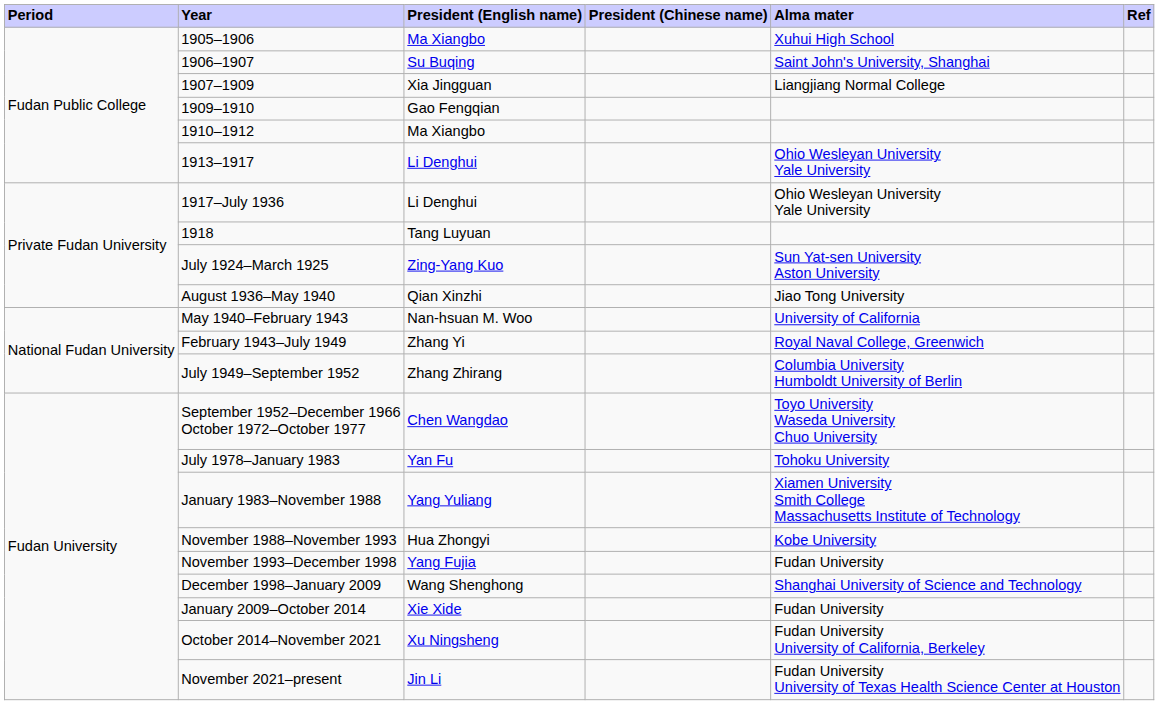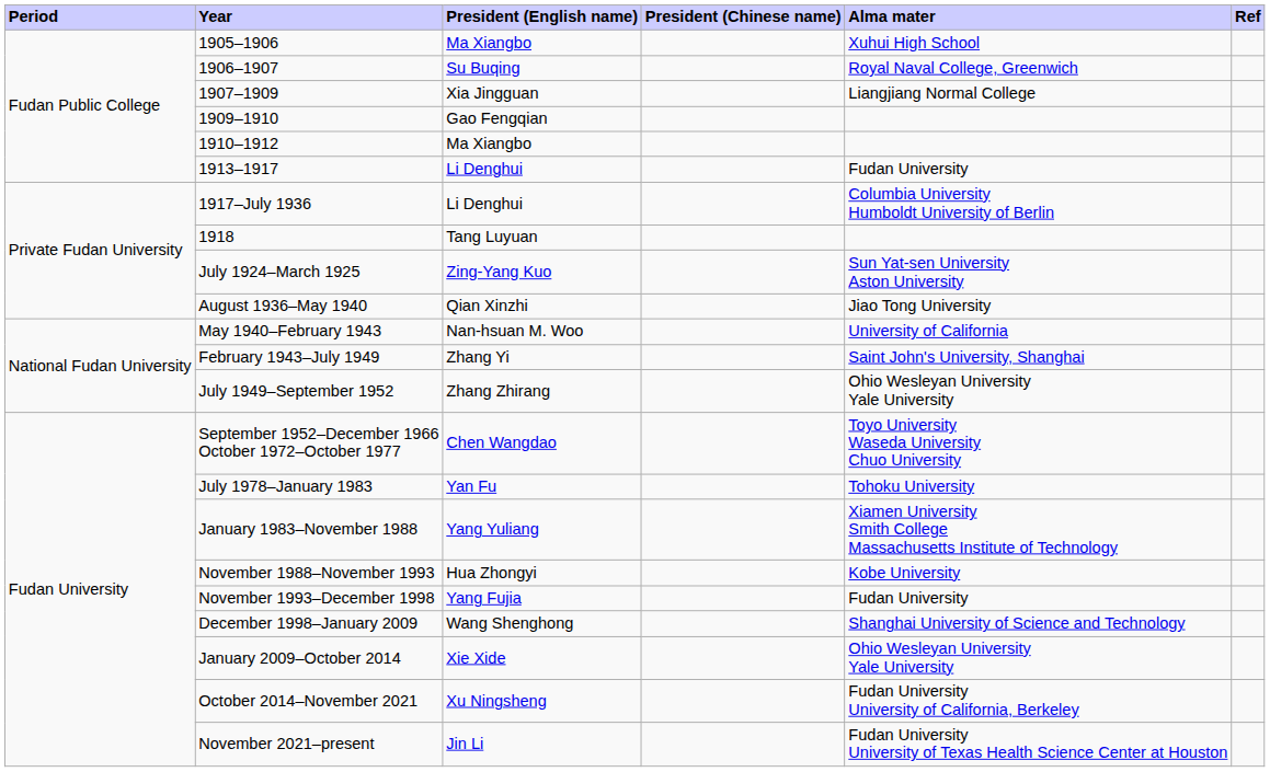 <table class="wikitable">
 <tr bgcolor="#ccccff">
 <td><strong>Period</strong></td>
 <td><strong>Year</strong></td>
 <td><strong>President (English name)</strong></td>
 <td><strong>President (Chinese name)</strong></td>
 <td><strong>Alma mater</strong></td>
 <td><strong>Ref</strong></td>
 </tr>
 <tr>
 <td rowspan="6">Fudan Public College</td>
 <td>1905–1906</td>
 <td><a href='#'>Ma Xiangbo</a></td>
 <td></td>
 <td><a href='#'>Xuhui High School</a></td>
 <td></td>
 </tr>
 <tr>
 <td>1906–1907</td>
 <td><a href='#'>Su Buqing</a></td>
 <td></td>
-<td><a href='#'>Saint John's University, Shanghai</a></td>
+<td><a href='#'>Royal Naval College, Greenwich</a></td>
 <td></td>
 </tr>
 <tr>
 <td>1907–1909</td>
 <td>Xia Jingguan</td>
 <td></td>
 <td>Liangjiang Normal College</td>
 <td></td>
 </tr>
 <tr>
 <td>1909–1910</td>
 <td>Gao Fengqian</td>
 <td></td>
 <td></td>
 <td></td>
 </tr>
 <tr>
 <td>1910–1912</td>
 <td>Ma Xiangbo</td>
 <td></td>
 <td></td>
 <td></td>
 </tr>
 <tr>
 <td>1913–1917</td>
 <td><a href='#'>Li Denghui</a></td>
 <td></td>
-<td><a href='#'>Ohio Wesleyan University</a><br><a href='#'>Yale University</a></td>
+<td>Fudan University</td>
 <td></td>
 </tr>
 <tr>
 <td rowspan="4">Private Fudan University</td>
 <td>1917–July 1936</td>
 <td>Li Denghui</td>
 <td></td>
-<td>Ohio Wesleyan University<br>Yale University</td>
+<td><a href='#'>Columbia University</a><br><a href='#'>Humboldt University of Berlin</a></td>
 <td></td>
 </tr>
 <tr>
 <td>1918</td>
 <td>Tang Luyuan</td>
 <td></td>
 <td></td>
 <td></td>
 </tr>
 <tr>
 <td>July 1924–March 1925</td>
 <td><a href='#'>Zing-Yang Kuo</a></td>
 <td></td>
 <td><a href='#'>Sun Yat-sen University</a><br><a href='#'>Aston University</a></td>
 <td></td>
 </tr>
 <tr>
 <td>August 1936–May 1940</td>
 <td>Qian Xinzhi</td>
 <td></td>
 <td>Jiao Tong University</td>
 <td></td>
 </tr>
 <tr>
 <td rowspan="3">National Fudan University</td>
 <td>May 1940–February 1943</td>
 <td>Nan-hsuan M. Woo</td>
 <td></td>
 <td><a href='#'>University of California</a></td>
 <td></td>
 </tr>
 <tr>
 <td>February 1943–July 1949</td>
 <td>Zhang Yi</td>
 <td></td>
-<td><a href='#'>Royal Naval College, Greenwich</a></td>
+<td><a href='#'>Saint John's University, Shanghai</a></td>
 <td></td>
 </tr>
 <tr>
 <td>July 1949–September 1952</td>
 <td>Zhang Zhirang</td>
 <td></td>
-<td><a href='#'>Columbia University</a><br><a href='#'>Humboldt University of Berlin</a></td>
+<td>Ohio Wesleyan University<br>Yale University</td>
 <td></td>
 </tr>
 <tr>
 <td rowspan="9">Fudan University</td>
 <td>September 1952–December 1966<br>October 1972–October 1977</td>
 <td><a href='#'>Chen Wangdao</a></td>
 <td></td>
 <td><a href='#'>Toyo University</a><br><a href='#'>Waseda University</a><br><a href='#'>Chuo University</a></td>
 <td></td>
 </tr>
 <tr>
 <td>July 1978–January 1983</td>
 <td><a href='#'>Yan Fu</a></td>
 <td></td>
 <td><a href='#'>Tohoku University</a></td>
 <td></td>
 </tr>
 <tr>
 <td>January 1983–November 1988</td>
 <td><a href='#'>Yang Yuliang</a></td>
 <td></td>
 <td><a href='#'>Xiamen University</a><br><a href='#'>Smith College</a><br><a href='#'>Massachusetts Institute of Technology</a></td>
 <td></td>
 </tr>
 <tr>
 <td>November 1988–November 1993</td>
 <td>Hua Zhongyi</td>
 <td></td>
 <td><a href='#'>Kobe University</a></td>
 <td></td>
 </tr>
 <tr>
 <td>November 1993–December 1998</td>
 <td><a href='#'>Yang Fujia</a></td>
 <td></td>
 <td>Fudan University</td>
 <td></td>
 </tr>
 <tr>
 <td>December 1998–January 2009</td>
 <td>Wang Shenghong</td>
 <td></td>
 <td><a href='#'>Shanghai University of Science and Technology</a></td>
 <td></td>
 </tr>
 <tr>
 <td>January 2009–October 2014</td>
 <td><a href='#'>Xie Xide</a></td>
 <td></td>
-<td>Fudan University</td>
+<td><a href='#'>Ohio Wesleyan University</a><br><a href='#'>Yale University</a></td>
 <td></td>
 </tr>
 <tr>
 <td>October 2014–November 2021</td>
 <td><a href='#'>Xu Ningsheng</a></td>
 <td></td>
 <td>Fudan University<br><a href='#'>University of California, Berkeley</a></td>
 <td></td>
 </tr>
 <tr>
 <td>November 2021–present</td>
 <td><a href='#'>Jin Li</a></td>
 <td></td>
 <td>Fudan University<br><a href='#'>University of Texas Health Science Center at Houston</a></td>
 <td></td>
 </tr>
 </table>
